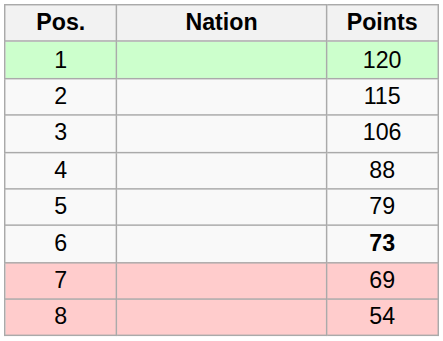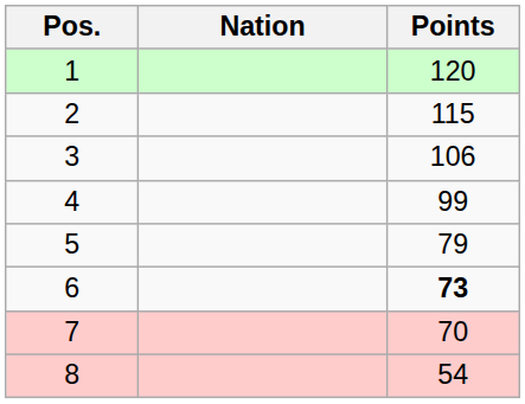 <table class="wikitable gauche" cellspacing="1" style="width:300px;">
 <tr style="background:#efefef; text-align:center;">
 <th style="width:70px;">Pos.</th>
 <th>Nation</th>
 <th style="width:70px;">Points</th>
 </tr>
 <tr style="vertical-align:top; text-align:center; background:#ccffcc;">
 <td>1</td>
 <td style="text-align:left;"></td>
 <td>120</td>
 </tr>
 <tr style="vertical-align:top; text-align:center;">
 <td>2</td>
 <td style="text-align:left;"></td>
 <td>115</td>
 </tr>
 <tr style="vertical-align:top; text-align:center;">
 <td>3</td>
 <td style="text-align:left;"></td>
 <td>106</td>
 </tr>
 <tr style="vertical-align:top; text-align:center;">
 <td>4</td>
 <td style="text-align:left;"></td>
-<td>88</td>
+<td>99</td>
 </tr>
 <tr style="vertical-align:top; text-align:center;">
 <td>5</td>
 <td style="text-align:left;"></td>
 <td>79</td>
 </tr>
 <tr style="vertical-align:top; text-align:center;">
 <td>6</td>
 <td style="text-align:left;"></td>
 <td><strong>73</strong></td>
 </tr>
 <tr style="vertical-align:top; text-align:center; background:#ffcccc;">
 <td>7</td>
 <td style="text-align:left;"></td>
-<td>69</td>
+<td>70</td>
 </tr>
 <tr style="vertical-align:top; text-align:center; background:#ffcccc;">
 <td>8</td>
 <td style="text-align:left;"></td>
 <td>54</td>
 </tr>
 </table>
